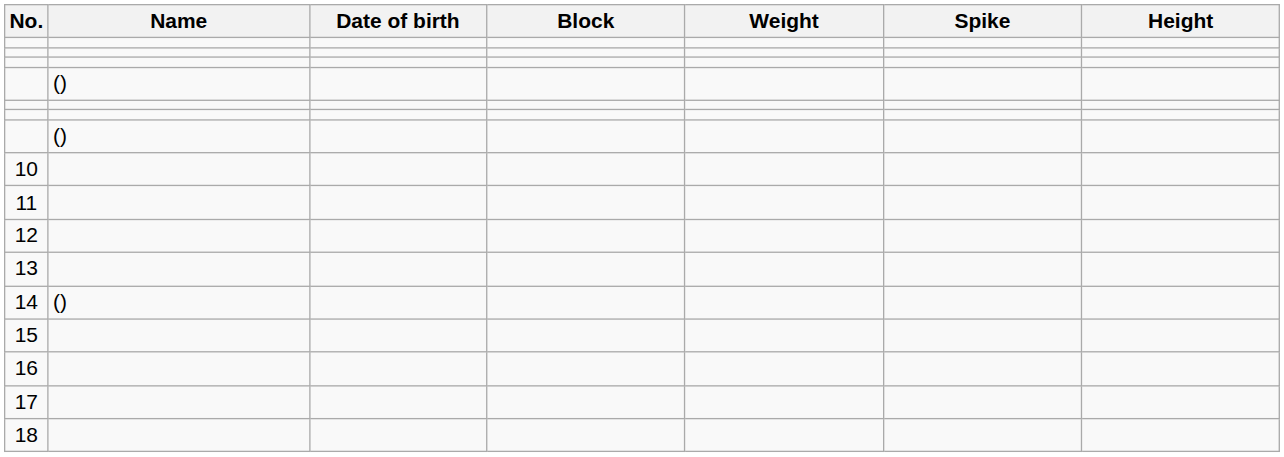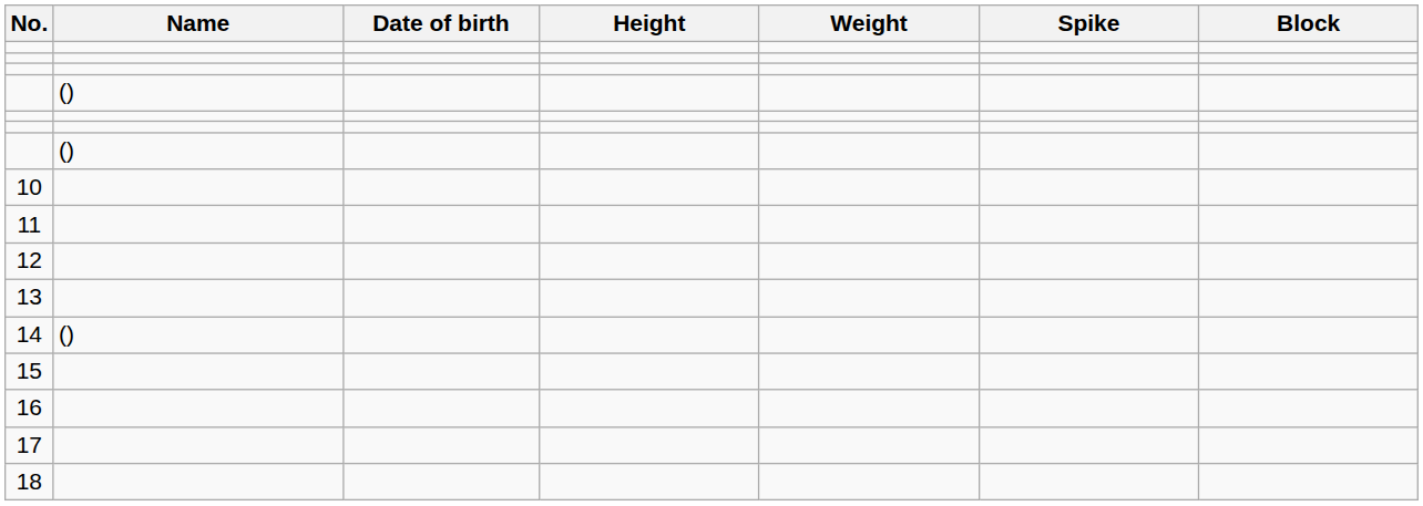 <table class="wikitable sortable" style="font-size:100%; text-align:center;">
 <tr>
 <th>No.</th>
 <th style="width:12em">Name</th>
 <th style="width:8em">Date of birth</th>
-<th style="width:9em">Block</th>
+<th style="width:9em">Height</th>
 <th style="width:9em">Weight</th>
 <th style="width:9em">Spike</th>
-<th style="width:9em">Height</th>
+<th style="width:9em">Block</th>
 </tr>
 <tr>
 <td></td>
 <td align=left> </td>
 <td align=right></td>
 <td></td>
 <td></td>
 <td></td>
 <td></td>
 </tr>
 <tr>
 <td></td>
 <td align=left> </td>
 <td align=right></td>
 <td></td>
 <td></td>
 <td></td>
 <td></td>
 </tr>
 <tr>
 <td></td>
 <td align=left> </td>
 <td align=right></td>
 <td></td>
 <td></td>
 <td></td>
 <td></td>
 </tr>
 <tr>
 <td></td>
 <td align=left>  ()</td>
 <td align=right></td>
 <td></td>
 <td></td>
 <td></td>
 <td></td>
 </tr>
 <tr>
 <td></td>
 <td align=left> </td>
 <td align=right></td>
 <td></td>
 <td></td>
 <td></td>
 <td></td>
 </tr>
 <tr>
 <td></td>
 <td align=left> </td>
 <td align=right></td>
 <td></td>
 <td></td>
 <td></td>
 <td></td>
 </tr>
 <tr>
 <td></td>
 <td align=left>  ()</td>
 <td align=right></td>
 <td></td>
 <td></td>
 <td></td>
 <td></td>
 </tr>
 <tr>
 <td>10</td>
 <td align=left> </td>
 <td align=right></td>
 <td></td>
 <td></td>
 <td></td>
 <td></td>
 </tr>
 <tr>
 <td>11</td>
 <td align=left> </td>
 <td align=right></td>
 <td></td>
 <td></td>
 <td></td>
 <td></td>
 </tr>
 <tr>
 <td>12</td>
 <td align=left> </td>
 <td align=right></td>
 <td></td>
 <td></td>
 <td></td>
 <td></td>
 </tr>
 <tr>
 <td>13</td>
 <td align=left> </td>
 <td align=right></td>
 <td></td>
 <td></td>
 <td></td>
 <td></td>
 </tr>
 <tr>
 <td>14</td>
 <td align=left>  ()</td>
 <td align=right></td>
 <td></td>
 <td></td>
 <td></td>
 <td></td>
 </tr>
 <tr>
 <td>15</td>
 <td align=left> </td>
 <td align=right></td>
 <td></td>
 <td></td>
 <td></td>
 <td></td>
 </tr>
 <tr>
 <td>16</td>
 <td align=left> </td>
 <td align=right></td>
 <td></td>
 <td></td>
 <td></td>
 <td></td>
 </tr>
 <tr>
 <td>17</td>
 <td align=left> </td>
 <td align=right></td>
 <td></td>
 <td></td>
 <td></td>
 <td></td>
 </tr>
 <tr>
 <td>18</td>
 <td align=left> </td>
 <td align=right></td>
 <td></td>
 <td></td>
 <td></td>
 <td></td>
 </tr>
 </table>
